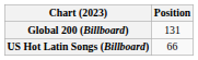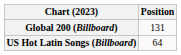 <table class="wikitable sortable plainrowheaders" style="text-align:center">
 <tr>
 <th scope="col">Chart (2023)</th>
 <th scope="col">Position</th>
 </tr>
 <tr>
 <th scope="row">Global 200 (<em>Billboard</em>)</th>
 <td>131</td>
 </tr>
 <tr>
 <th scope="row">US Hot Latin Songs (<em>Billboard</em>)</th>
-<td>66</td>
+<td>64</td>
 </tr>
 </table>
